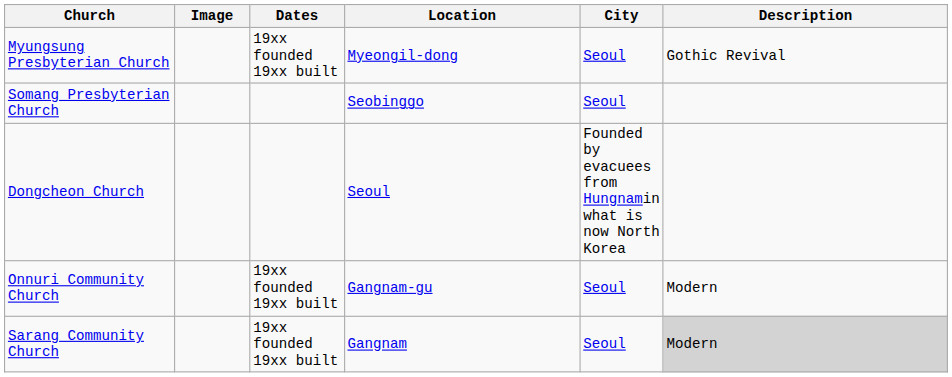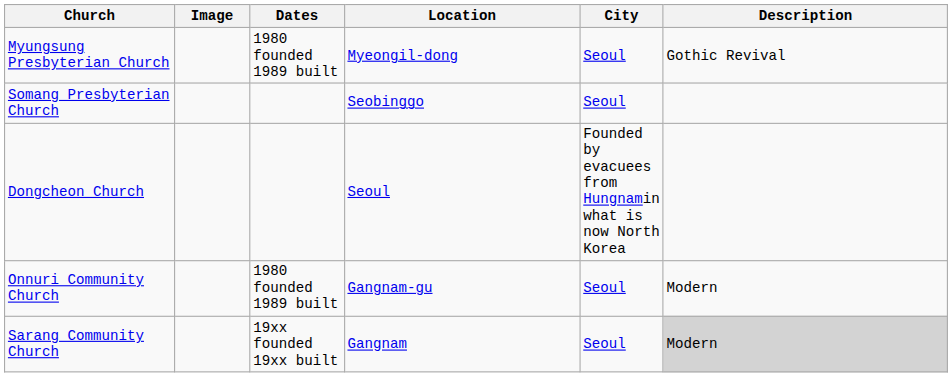 <table class="wikitable sortable" style="width:98%">
 <tr>
 <th width = 18%><strong>Church</strong></th>
 <th width = 8% class="unsortable"><strong>Image</strong></th>
 <th width = 10%><strong>Dates</strong></th>
 <th width = 25%><strong>Location</strong></th>
 <th width = 8%><strong>City</strong></th>
 <th class="unsortable"><strong>Description</strong></th>
 </tr>
 <tr ->
 <td><a href='#'>Myungsung Presbyterian Church</a></td>
 <td></td>
-<td>19xx founded<br> 19xx built</td>
+<td>1980 founded<br>1989 built</td>
 <td><a href='#'>Myeongil-dong</a><br><small></small></td>
 <td><a href='#'>Seoul</a></td>
 <td>Gothic Revival</td>
 </tr>
 <tr>
 <td><a href='#'>Somang Presbyterian Church</a></td>
 <td></td>
 <td></td>
 <td><a href='#'>Seobinggo</a><br><small></small></td>
 <td><a href='#'>Seoul</a></td>
 <td></td>
 </tr>
 <tr>
 <td><a href='#'>Dongcheon Church</a></td>
 <td></td>
 <td></td>
 <td><a href='#'>Seoul</a></td>
 <td>Founded by evacuees from <a href='#'>Hungnam</a>in what is now North Korea</td>
 </tr>
 <tr>
 <td><a href='#'>Onnuri Community Church</a></td>
 <td></td>
-<td>19xx founded<br> 19xx built</td>
+<td>1980 founded<br>1989 built</td>
 <td><a href='#'>Gangnam-gu</a></td>
 <td><a href='#'>Seoul</a></td>
 <td>Modern</td>
 </tr>
 <tr ->
 <td><a href='#'>Sarang Community Church</a></td>
 <td></td>
 <td>19xx founded<br> 19xx built</td>
 <td><a href='#'>Gangnam</a><br><small></small></td>
 <td><a href='#'>Seoul</a></td>
 <td style="background: lightgrey;">Modern</td>
 </tr>
 </table>
